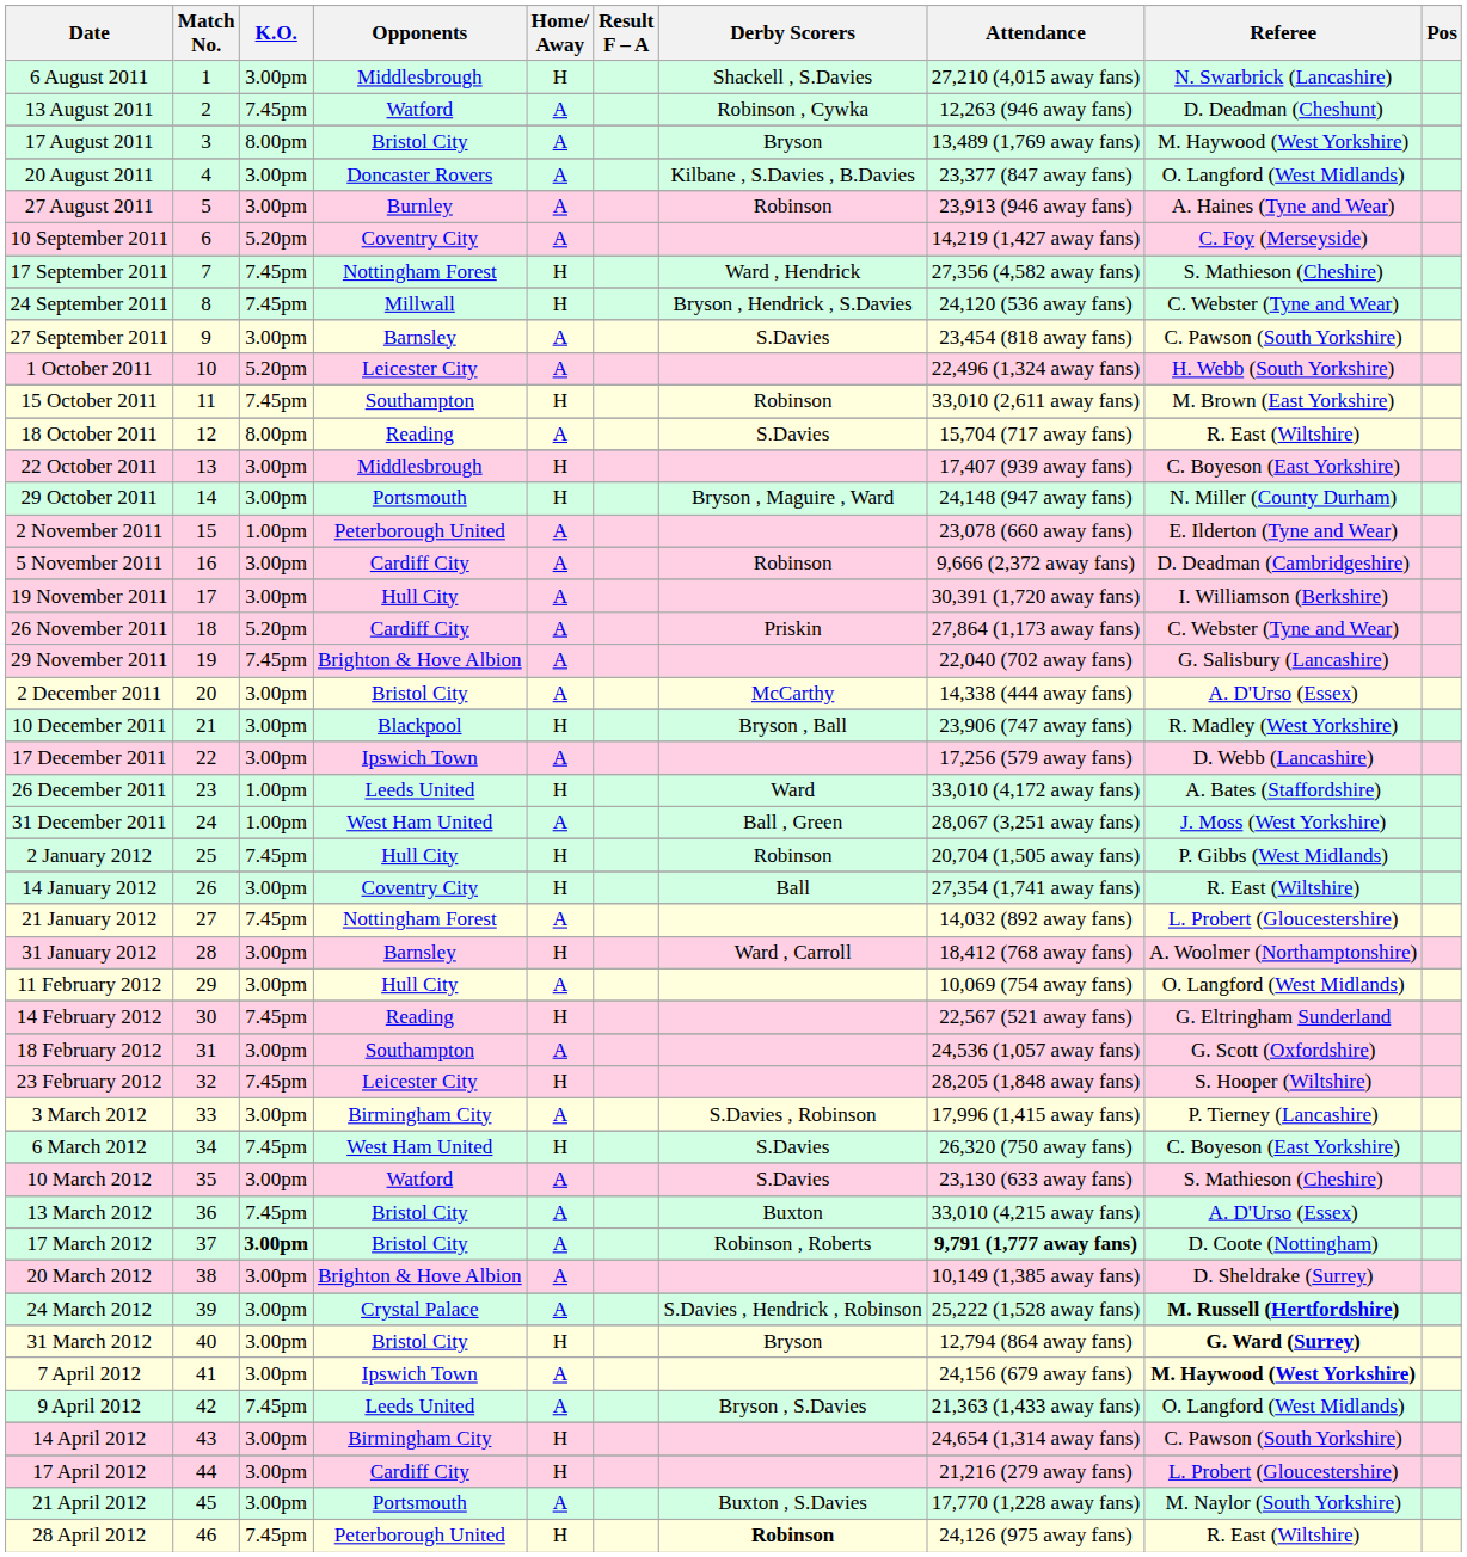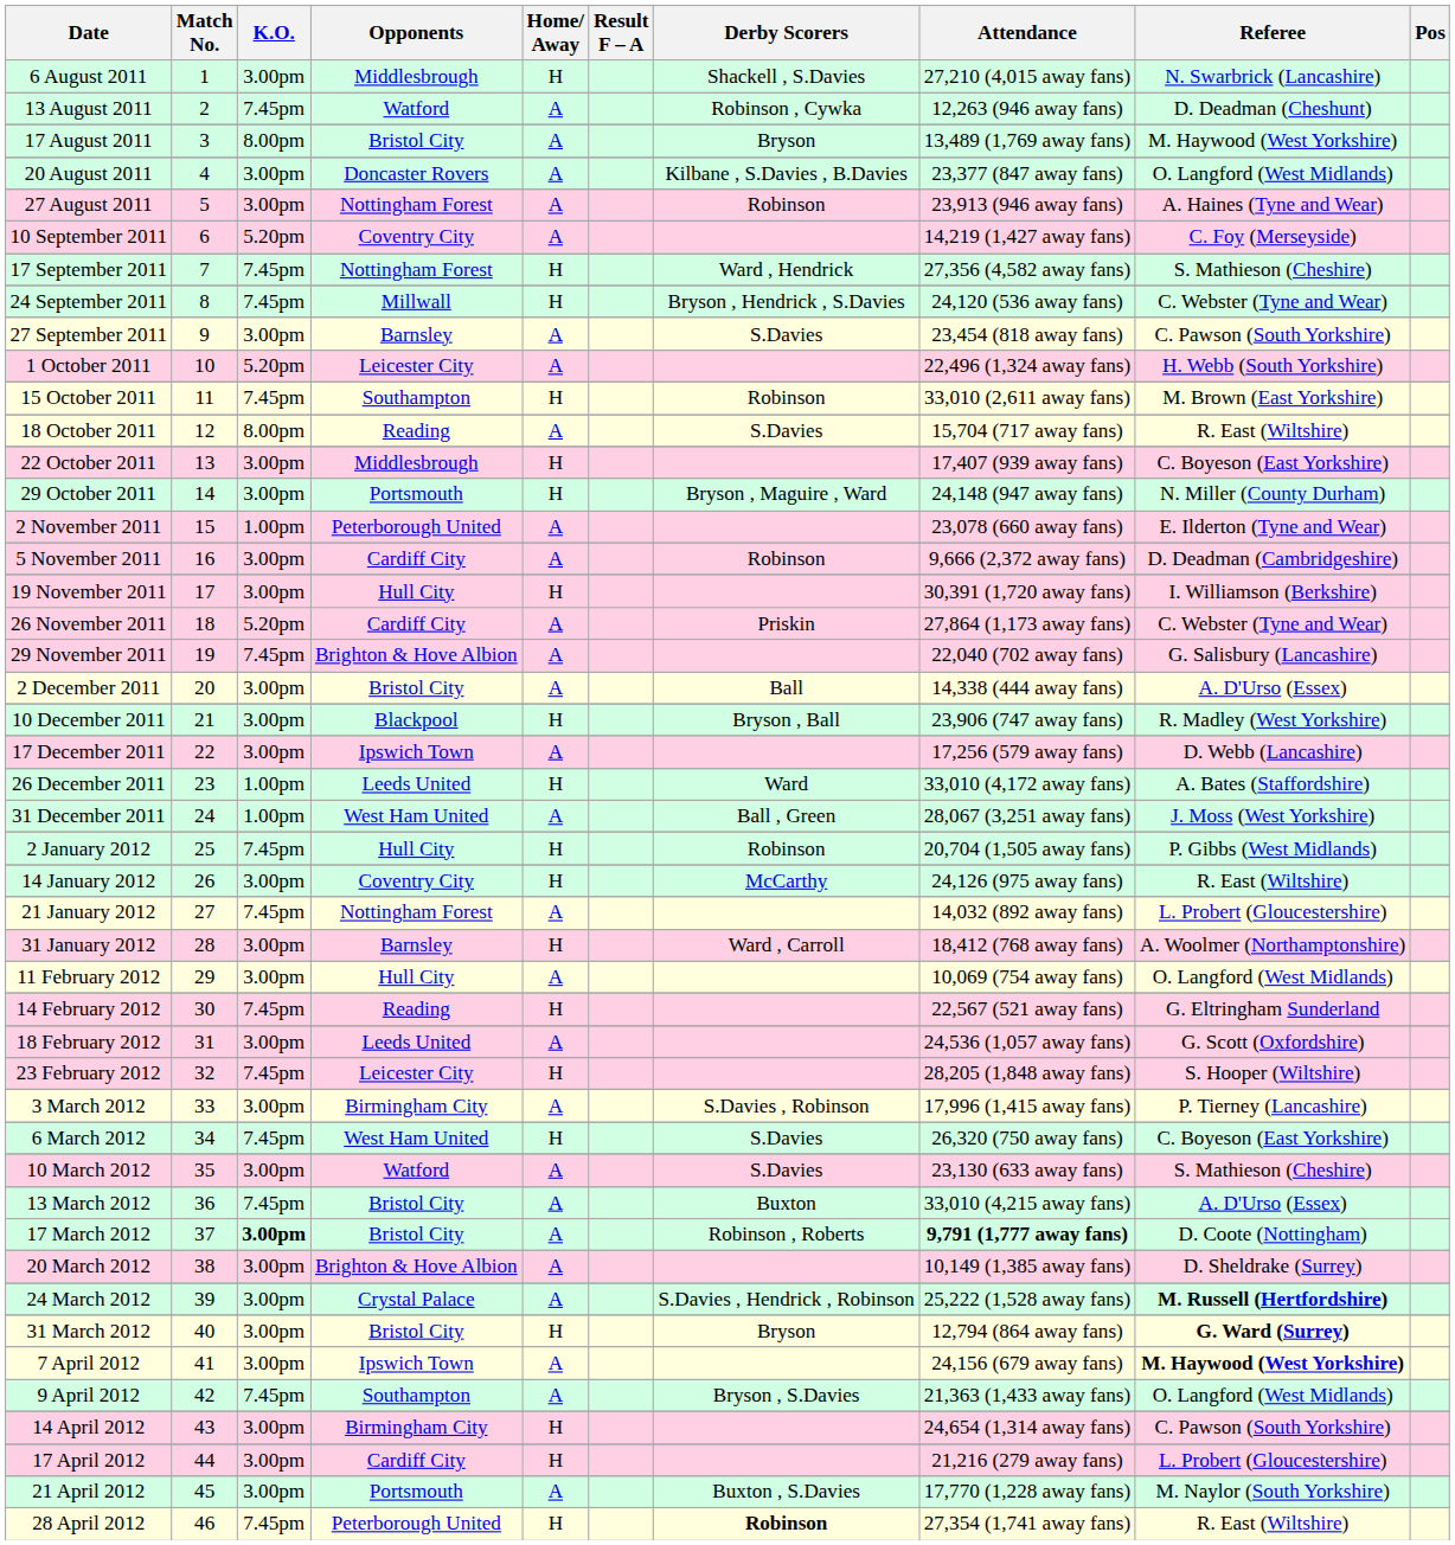 <table class="wikitable" style="text-align:center;">
 <tr>
 <th>Date</th>
 <th>Match<br>No.</th>
 <th><a href='#'>K.O.</a></th>
 <th>Opponents</th>
 <th>Home/<br>Away</th>
 <th>Result<br>F – A</th>
 <th>Derby Scorers</th>
 <th>Attendance</th>
 <th>Referee</th>
 <th>Pos</th>
 </tr>
 <tr bgcolor="#d0ffe3">
 <td>6 August 2011</td>
 <td>1</td>
 <td>3.00pm</td>
 <td><a href='#'>Middlesbrough</a></td>
 <td>H</td>
 <td></td>
 <td>Shackell , S.Davies </td>
 <td>27,210 (4,015 away fans)</td>
 <td><a href='#'>N. Swarbrick</a> (<a href='#'>Lancashire</a>)</td>
 <td></td>
 </tr>
 <tr>
 </tr>
 <tr bgcolor="#d0ffe3">
 <td>13 August 2011</td>
 <td>2</td>
 <td>7.45pm</td>
 <td><a href='#'>Watford</a></td>
 <td><a href='#'>A</a></td>
 <td></td>
 <td>Robinson , Cywka </td>
 <td>12,263 (946 away fans)</td>
 <td>D. Deadman (<a href='#'>Cheshunt</a>)</td>
 <td></td>
 </tr>
 <tr>
 </tr>
 <tr bgcolor="#d0ffe3">
 <td>17 August 2011</td>
 <td>3</td>
 <td>8.00pm</td>
 <td><a href='#'>Bristol City</a></td>
 <td><a href='#'>A</a></td>
 <td></td>
 <td>Bryson </td>
 <td>13,489 (1,769 away fans)</td>
 <td>M. Haywood (<a href='#'>West Yorkshire</a>)</td>
 <td></td>
 </tr>
 <tr>
 </tr>
 <tr bgcolor="#d0ffe3">
 <td>20 August 2011</td>
 <td>4</td>
 <td>3.00pm</td>
 <td><a href='#'>Doncaster Rovers</a></td>
 <td><a href='#'>A</a></td>
 <td></td>
 <td>Kilbane , S.Davies , B.Davies </td>
 <td>23,377 (847 away fans)</td>
 <td>O. Langford (<a href='#'>West Midlands</a>)</td>
 <td></td>
 </tr>
 <tr>
 </tr>
 <tr bgcolor="#ffd0e3">
 <td>27 August 2011</td>
 <td>5</td>
 <td>3.00pm</td>
-<td><a href='#'>Burnley</a></td>
+<td><a href='#'>Nottingham Forest</a></td>
 <td><a href='#'>A</a></td>
 <td></td>
 <td>Robinson </td>
 <td>23,913 (946 away fans)</td>
 <td>A. Haines (<a href='#'>Tyne and Wear</a>)</td>
 <td></td>
 </tr>
 <tr>
 </tr>
 <tr bgcolor="#ffd0e3">
 <td>10 September 2011</td>
 <td>6</td>
 <td>5.20pm</td>
 <td><a href='#'>Coventry City</a></td>
 <td><a href='#'>A</a></td>
 <td></td>
 <td></td>
 <td>14,219 (1,427 away fans)</td>
 <td><a href='#'>C. Foy</a> (<a href='#'>Merseyside</a>)</td>
 <td></td>
 </tr>
 <tr>
 </tr>
 <tr bgcolor="#d0ffe3">
 <td>17 September 2011</td>
 <td>7</td>
 <td>7.45pm</td>
 <td><a href='#'>Nottingham Forest</a></td>
 <td>H</td>
 <td></td>
 <td>Ward , Hendrick </td>
 <td>27,356 (4,582 away fans)</td>
 <td>S. Mathieson (<a href='#'>Cheshire</a>)</td>
 <td></td>
 </tr>
 <tr>
 </tr>
 <tr bgcolor="#d0ffe3">
 <td>24 September 2011</td>
 <td>8</td>
 <td>7.45pm</td>
 <td><a href='#'>Millwall</a></td>
 <td>H</td>
 <td></td>
 <td>Bryson , Hendrick , S.Davies </td>
 <td>24,120 (536 away fans)</td>
 <td>C. Webster (<a href='#'>Tyne and Wear</a>)</td>
 <td></td>
 </tr>
 <tr>
 </tr>
 <tr bgcolor="#ffffdd">
 <td>27 September 2011</td>
 <td>9</td>
 <td>3.00pm</td>
 <td><a href='#'>Barnsley</a></td>
 <td><a href='#'>A</a></td>
 <td></td>
 <td>S.Davies </td>
 <td>23,454 (818 away fans)</td>
 <td>C. Pawson (<a href='#'>South Yorkshire</a>)</td>
 <td></td>
 </tr>
 <tr>
 </tr>
 <tr bgcolor="#ffd0e3">
 <td>1 October 2011</td>
 <td>10</td>
 <td>5.20pm</td>
 <td><a href='#'>Leicester City</a></td>
 <td><a href='#'>A</a></td>
 <td></td>
 <td></td>
 <td>22,496 (1,324 away fans)</td>
 <td><a href='#'>H. Webb</a> (<a href='#'>South Yorkshire</a>)</td>
 <td></td>
 </tr>
 <tr>
 </tr>
 <tr bgcolor="#ffffdd">
 <td>15 October 2011</td>
 <td>11</td>
 <td>7.45pm</td>
 <td><a href='#'>Southampton</a></td>
 <td>H</td>
 <td></td>
 <td>Robinson </td>
 <td>33,010 (2,611 away fans)</td>
 <td>M. Brown (<a href='#'>East Yorkshire</a>)</td>
 <td></td>
 </tr>
 <tr>
 </tr>
 <tr bgcolor="#ffffdd">
 <td>18 October 2011</td>
 <td>12</td>
 <td>8.00pm</td>
 <td><a href='#'>Reading</a></td>
 <td><a href='#'>A</a></td>
 <td></td>
 <td>S.Davies </td>
 <td>15,704 (717 away fans)</td>
 <td>R. East (<a href='#'>Wiltshire</a>)</td>
 <td></td>
 </tr>
 <tr>
 </tr>
 <tr bgcolor="#ffd0e3">
 <td>22 October 2011</td>
 <td>13</td>
 <td>3.00pm</td>
 <td><a href='#'>Middlesbrough</a></td>
 <td>H</td>
 <td></td>
 <td></td>
 <td>17,407 (939 away fans)</td>
 <td>C. Boyeson  (<a href='#'>East Yorkshire</a>)</td>
 <td></td>
 </tr>
 <tr>
 </tr>
 <tr bgcolor="#d0ffe3">
 <td>29 October 2011</td>
 <td>14</td>
 <td>3.00pm</td>
 <td><a href='#'>Portsmouth</a></td>
 <td>H</td>
 <td></td>
 <td>Bryson , Maguire , Ward </td>
 <td>24,148 (947 away fans)</td>
 <td>N. Miller (<a href='#'>County Durham</a>)</td>
 <td></td>
 </tr>
 <tr>
 </tr>
 <tr bgcolor="#ffd0e3">
 <td>2 November 2011</td>
 <td>15</td>
 <td>1.00pm</td>
 <td><a href='#'>Peterborough United</a></td>
 <td><a href='#'>A</a></td>
 <td></td>
 <td></td>
 <td>23,078 (660 away fans)</td>
 <td>E. Ilderton  (<a href='#'>Tyne and Wear</a>)</td>
 <td></td>
 </tr>
 <tr>
 </tr>
 <tr bgcolor="#ffd0e3">
 <td>5 November 2011</td>
 <td>16</td>
 <td>3.00pm</td>
 <td><a href='#'>Cardiff City</a></td>
 <td><a href='#'>A</a></td>
 <td></td>
 <td>Robinson </td>
 <td>9,666 (2,372 away fans)</td>
 <td>D. Deadman (<a href='#'>Cambridgeshire</a>)</td>
 <td></td>
 </tr>
 <tr>
 </tr>
 <tr>
 </tr>
 <tr bgcolor="#ffd0e3">
 <td>19 November 2011</td>
 <td>17</td>
 <td>3.00pm</td>
 <td><a href='#'>Hull City</a></td>
-<td><a href='#'>A</a></td>
+<td>H</td>
 <td></td>
 <td></td>
 <td>30,391 (1,720 away fans)</td>
 <td>I. Williamson (<a href='#'>Berkshire</a>)</td>
 <td></td>
 </tr>
 <tr bgcolor="#ffd0e3">
 <td>26 November 2011</td>
 <td>18</td>
 <td>5.20pm</td>
 <td><a href='#'>Cardiff City</a></td>
 <td><a href='#'>A</a></td>
 <td></td>
 <td>Priskin </td>
 <td>27,864 (1,173 away fans)</td>
 <td>C. Webster (<a href='#'>Tyne and Wear</a>)</td>
 <td></td>
 </tr>
 <tr>
 </tr>
 <tr bgcolor="#ffd0e3">
 <td>29 November 2011</td>
 <td>19</td>
 <td>7.45pm</td>
 <td><a href='#'>Brighton & Hove Albion</a></td>
 <td><a href='#'>A</a></td>
 <td></td>
 <td></td>
 <td>22,040 (702 away fans)</td>
 <td>G. Salisbury (<a href='#'>Lancashire</a>)</td>
 <td></td>
 </tr>
 <tr>
 </tr>
 <tr bgcolor="#ffffdd">
 <td>2 December 2011</td>
 <td>20</td>
 <td>3.00pm</td>
 <td><a href='#'>Bristol City</a></td>
 <td><a href='#'>A</a></td>
 <td></td>
-<td><a href='#'>McCarthy</a> </td>
+<td>Ball </td>
 <td>14,338 (444 away fans)</td>
 <td><a href='#'>A. D'Urso</a> (<a href='#'>Essex</a>)</td>
 <td></td>
 </tr>
 <tr>
 </tr>
 <tr bgcolor="#d0ffe3">
 <td>10 December 2011</td>
 <td>21</td>
 <td>3.00pm</td>
 <td><a href='#'>Blackpool</a></td>
 <td>H</td>
 <td></td>
 <td>Bryson , Ball </td>
 <td>23,906 (747 away fans)</td>
 <td>R. Madley (<a href='#'>West Yorkshire</a>)</td>
 <td></td>
 </tr>
 <tr>
 </tr>
 <tr bgcolor="#ffd0e3">
 <td>17 December 2011</td>
 <td>22</td>
 <td>3.00pm</td>
 <td><a href='#'>Ipswich Town</a></td>
 <td><a href='#'>A</a></td>
 <td></td>
 <td></td>
 <td>17,256 (579 away fans)</td>
 <td>D. Webb (<a href='#'>Lancashire</a>)</td>
 <td></td>
 </tr>
 <tr>
 </tr>
 <tr bgcolor="#d0ffe3">
 <td>26 December 2011</td>
 <td>23</td>
 <td>1.00pm</td>
 <td><a href='#'>Leeds United</a></td>
 <td>H</td>
 <td></td>
 <td>Ward </td>
 <td>33,010 (4,172 away fans)</td>
 <td>A. Bates (<a href='#'>Staffordshire</a>)</td>
 <td></td>
 </tr>
 <tr>
 </tr>
 <tr bgcolor="#d0ffe3">
 <td>31 December 2011</td>
 <td>24</td>
 <td>1.00pm</td>
 <td><a href='#'>West Ham United</a></td>
 <td><a href='#'>A</a></td>
 <td></td>
 <td>Ball , Green </td>
 <td>28,067 (3,251 away fans)</td>
 <td><a href='#'>J. Moss</a> (<a href='#'>West Yorkshire</a>)</td>
 <td></td>
 </tr>
 <tr>
 </tr>
 <tr bgcolor="#d0ffe3">
 <td>2 January 2012</td>
 <td>25</td>
 <td>7.45pm</td>
 <td><a href='#'>Hull City</a></td>
 <td>H</td>
 <td></td>
 <td>Robinson </td>
 <td>20,704 (1,505 away fans)</td>
 <td>P. Gibbs (<a href='#'>West Midlands</a>)</td>
 <td></td>
 </tr>
 <tr>
 </tr>
 <tr bgcolor="#d0ffe3">
 <td>14 January 2012</td>
 <td>26</td>
 <td>3.00pm</td>
 <td><a href='#'>Coventry City</a></td>
 <td>H</td>
 <td></td>
-<td>Ball </td>
-<td>27,354 (1,741 away fans)</td>
+<td><a href='#'>McCarthy</a> </td>
+<td>24,126 (975 away fans)</td>
 <td>R. East (<a href='#'>Wiltshire</a>)</td>
 <td></td>
 </tr>
 <tr>
 </tr>
 <tr bgcolor="#ffffdd">
 <td>21 January 2012</td>
 <td>27</td>
 <td>7.45pm</td>
 <td><a href='#'>Nottingham Forest</a></td>
 <td><a href='#'>A</a></td>
 <td></td>
 <td></td>
 <td>14,032 (892 away fans)</td>
 <td><a href='#'>L. Probert</a> (<a href='#'>Gloucestershire</a>)</td>
 <td></td>
 </tr>
 <tr>
 </tr>
 <tr bgcolor="#ffd0e3">
 <td>31 January 2012</td>
 <td>28</td>
 <td>3.00pm</td>
 <td><a href='#'>Barnsley</a></td>
 <td>H</td>
 <td></td>
 <td>Ward , Carroll </td>
 <td>18,412 (768 away fans)</td>
 <td>A. Woolmer (<a href='#'>Northamptonshire</a>)</td>
 <td></td>
 </tr>
 <tr>
 </tr>
 <tr bgcolor="#ffffdd">
 <td>11 February 2012</td>
 <td>29</td>
 <td>3.00pm</td>
 <td><a href='#'>Hull City</a></td>
 <td><a href='#'>A</a></td>
 <td></td>
 <td></td>
 <td>10,069 (754 away fans)</td>
 <td>O. Langford (<a href='#'>West Midlands</a>)</td>
 <td></td>
 </tr>
 <tr>
 </tr>
 <tr bgcolor="#ffd0e3">
 <td>14 February 2012</td>
 <td>30</td>
 <td>7.45pm</td>
 <td><a href='#'>Reading</a></td>
 <td>H</td>
 <td></td>
 <td></td>
 <td>22,567 (521 away fans)</td>
 <td>G. Eltringham <a href='#'>Sunderland</a></td>
 <td></td>
 </tr>
 <tr>
 </tr>
 <tr bgcolor="#ffd0e3">
 <td>18 February 2012</td>
 <td>31</td>
 <td>3.00pm</td>
-<td><a href='#'>Southampton</a></td>
+<td><a href='#'>Leeds United</a></td>
 <td><a href='#'>A</a></td>
 <td></td>
 <td></td>
 <td>24,536 (1,057 away fans)</td>
 <td>G. Scott (<a href='#'>Oxfordshire</a>)</td>
 <td></td>
 </tr>
 <tr>
 </tr>
 <tr bgcolor="#ffd0e3">
 <td>23 February 2012</td>
 <td>32</td>
 <td>7.45pm</td>
 <td><a href='#'>Leicester City</a></td>
 <td>H</td>
 <td></td>
 <td></td>
 <td>28,205 (1,848 away fans)</td>
 <td>S. Hooper (<a href='#'>Wiltshire</a>)</td>
 <td></td>
 </tr>
 <tr>
 </tr>
 <tr bgcolor="#ffffdd">
 <td>3 March 2012</td>
 <td>33</td>
 <td>3.00pm</td>
 <td><a href='#'>Birmingham City</a></td>
 <td><a href='#'>A</a></td>
 <td></td>
 <td>S.Davies , Robinson </td>
 <td>17,996 (1,415 away fans)</td>
 <td>P. Tierney (<a href='#'>Lancashire</a>)</td>
 <td></td>
 </tr>
 <tr>
 </tr>
 <tr bgcolor="#d0ffe3">
 <td>6 March 2012</td>
 <td>34</td>
 <td>7.45pm</td>
 <td><a href='#'>West Ham United</a></td>
 <td>H</td>
 <td></td>
 <td>S.Davies </td>
 <td>26,320 (750 away fans)</td>
 <td>C. Boyeson  (<a href='#'>East Yorkshire</a>)</td>
 <td></td>
 </tr>
 <tr>
 </tr>
 <tr bgcolor="#ffd0e3">
 <td>10 March 2012</td>
 <td>35</td>
 <td>3.00pm</td>
 <td><a href='#'>Watford</a></td>
 <td><a href='#'>A</a></td>
 <td></td>
 <td>S.Davies </td>
 <td>23,130 (633 away fans)</td>
 <td>S. Mathieson (<a href='#'>Cheshire</a>)</td>
 <td></td>
 </tr>
 <tr>
 </tr>
 <tr bgcolor="#d0ffe3">
 <td>13 March 2012</td>
 <td>36</td>
 <td>7.45pm</td>
 <td><a href='#'>Bristol City</a></td>
 <td><a href='#'>A</a></td>
 <td></td>
 <td>Buxton </td>
 <td>33,010 (4,215 away fans)</td>
 <td><a href='#'>A. D'Urso</a> (<a href='#'>Essex</a>)</td>
 <td></td>
 </tr>
 <tr>
 </tr>
 <tr bgcolor="#d0ffe3">
 <td>17 March 2012</td>
 <td>37</td>
 <td><strong>3.00pm</strong></td>
 <td><a href='#'>Bristol City</a></td>
 <td><a href='#'>A</a></td>
 <td></td>
 <td>Robinson , Roberts </td>
 <td><strong>9,791 (1,777 away fans)</strong></td>
 <td>D. Coote (<a href='#'>Nottingham</a>)</td>
 <td></td>
 </tr>
 <tr>
 </tr>
 <tr bgcolor="#ffd0e3">
 <td>20 March 2012</td>
 <td>38</td>
 <td>3.00pm</td>
 <td><a href='#'>Brighton & Hove Albion</a></td>
 <td><a href='#'>A</a></td>
 <td></td>
 <td></td>
 <td>10,149 (1,385 away fans)</td>
 <td>D. Sheldrake (<a href='#'>Surrey</a>)</td>
 <td></td>
 </tr>
 <tr>
 </tr>
 <tr bgcolor="#d0ffe3">
 <td>24 March 2012</td>
 <td>39</td>
 <td>3.00pm</td>
 <td><a href='#'>Crystal Palace</a></td>
 <td><a href='#'>A</a></td>
 <td></td>
 <td>S.Davies , Hendrick , Robinson </td>
 <td>25,222 (1,528 away fans)</td>
 <td><strong>M. Russell (<a href='#'>Hertfordshire</a>)</strong></td>
 <td></td>
 </tr>
 <tr>
 </tr>
 <tr bgcolor="#ffffdd">
 <td>31 March 2012</td>
 <td>40</td>
 <td>3.00pm</td>
 <td><a href='#'>Bristol City</a></td>
 <td>H</td>
 <td></td>
 <td>Bryson </td>
 <td>12,794 (864 away fans)</td>
 <td><strong>G. Ward (<a href='#'>Surrey</a>)</strong></td>
 <td></td>
 </tr>
 <tr>
 </tr>
 <tr bgcolor="#ffffdd">
 <td>7 April 2012</td>
 <td>41</td>
 <td>3.00pm</td>
 <td><a href='#'>Ipswich Town</a></td>
 <td><a href='#'>A</a></td>
 <td></td>
 <td></td>
 <td>24,156 (679 away fans)</td>
 <td><strong>M. Haywood (<a href='#'>West Yorkshire</a>)</strong></td>
 <td></td>
 </tr>
 <tr>
 </tr>
 <tr bgcolor="#d0ffe3">
 <td>9 April 2012</td>
 <td>42</td>
 <td>7.45pm</td>
-<td><a href='#'>Leeds United</a></td>
+<td><a href='#'>Southampton</a></td>
 <td><a href='#'>A</a></td>
 <td></td>
 <td>Bryson , S.Davies </td>
 <td>21,363 (1,433 away fans)</td>
 <td>O. Langford (<a href='#'>West Midlands</a>)</td>
 <td></td>
 </tr>
 <tr>
 </tr>
 <tr bgcolor="#ffd0e3">
 <td>14 April 2012</td>
 <td>43</td>
 <td>3.00pm</td>
 <td><a href='#'>Birmingham City</a></td>
 <td>H</td>
 <td></td>
 <td></td>
 <td>24,654 (1,314 away fans)</td>
 <td>C. Pawson (<a href='#'>South Yorkshire</a>)</td>
 <td></td>
 </tr>
 <tr>
 </tr>
 <tr bgcolor="#ffd0e3">
 <td>17 April 2012</td>
 <td>44</td>
 <td>3.00pm</td>
 <td><a href='#'>Cardiff City</a></td>
 <td>H</td>
 <td></td>
 <td></td>
 <td>21,216 (279 away fans)</td>
 <td><a href='#'>L. Probert</a> (<a href='#'>Gloucestershire</a>)</td>
 <td></td>
 </tr>
 <tr>
 </tr>
 <tr bgcolor="#d0ffe3">
 <td>21 April 2012</td>
 <td>45</td>
 <td>3.00pm</td>
 <td><a href='#'>Portsmouth</a></td>
 <td><a href='#'>A</a></td>
 <td></td>
 <td>Buxton , S.Davies </td>
 <td>17,770 (1,228 away fans)</td>
 <td>M. Naylor (<a href='#'>South Yorkshire</a>)</td>
 <td></td>
 </tr>
 <tr>
 </tr>
 <tr bgcolor="#ffffdd">
 <td>28 April 2012</td>
 <td>46</td>
 <td>7.45pm</td>
 <td><a href='#'>Peterborough United</a></td>
 <td>H</td>
 <td></td>
 <td><strong>Robinson </strong></td>
-<td>24,126 (975 away fans)</td>
+<td>27,354 (1,741 away fans)</td>
 <td>R. East (<a href='#'>Wiltshire</a>)</td>
 <td></td>
 </tr>
 </table>
